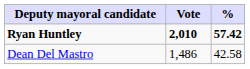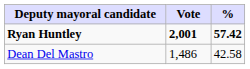 <table class="wikitable">
 <tr>
 <th style="background:#ddf; width:200px;">Deputy mayoral candidate</th>
 <th style="background:#ddf; width:50px;">Vote</th>
 <th style="background:#ddf; width:30px;">%</th>
 </tr>
 <tr>
 <td><strong>Ryan Huntley</strong></td>
-<td><strong>2,010</strong></td>
+<td><strong>2,001</strong></td>
 <td><strong>57.42</strong></td>
 </tr>
 <tr>
 <td><a href='#'>Dean Del Mastro</a></td>
 <td>1,486</td>
 <td>42.58</td>
 </tr>
 </table>
